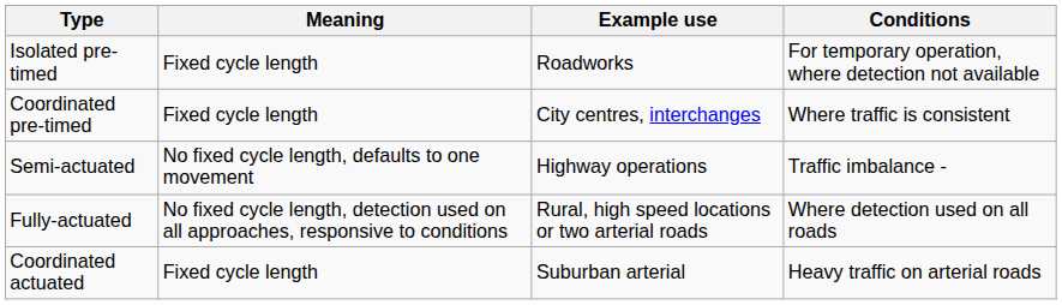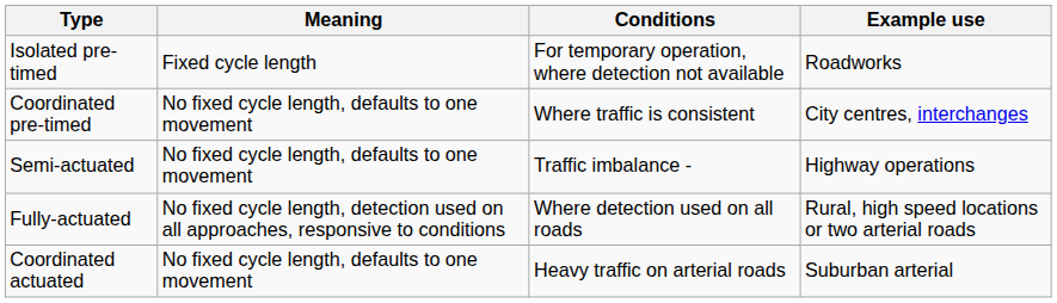 <table class="wikitable">
 <tr>
 <th>Type</th>
 <th>Meaning</th>
+<th>Conditions</th>
 <th>Example use</th>
-<th>Conditions</th>
 </tr>
 <tr>
 <td>Isolated pre-timed</td>
 <td>Fixed cycle length</td>
+<td>For temporary operation, where detection not available</td>
 <td>Roadworks</td>
-<td>For temporary operation, where detection not available</td>
 </tr>
 <tr>
 <td>Coordinated pre-timed</td>
-<td>Fixed cycle length</td>
+<td>No fixed cycle length, defaults to one movement</td>
+<td>Where traffic is consistent</td>
 <td>City centres, <a href='#'>interchanges</a></td>
-<td>Where traffic is consistent</td>
 </tr>
 <tr>
 <td>Semi-actuated</td>
 <td>No fixed cycle length, defaults to one movement</td>
+<td>Traffic imbalance -</td>
 <td>Highway operations</td>
-<td>Traffic imbalance -</td>
 </tr>
 <tr>
 <td>Fully-actuated</td>
 <td>No fixed cycle length, detection used on all approaches, responsive to conditions</td>
+<td>Where detection used on all roads</td>
 <td>Rural, high speed locations or two arterial roads</td>
-<td>Where detection used on all roads</td>
 </tr>
 <tr>
 <td>Coordinated actuated</td>
-<td>Fixed cycle length</td>
+<td>No fixed cycle length, defaults to one movement</td>
+<td>Heavy traffic on arterial roads</td>
 <td>Suburban arterial</td>
-<td>Heavy traffic on arterial roads</td>
 </tr>
 </table>
